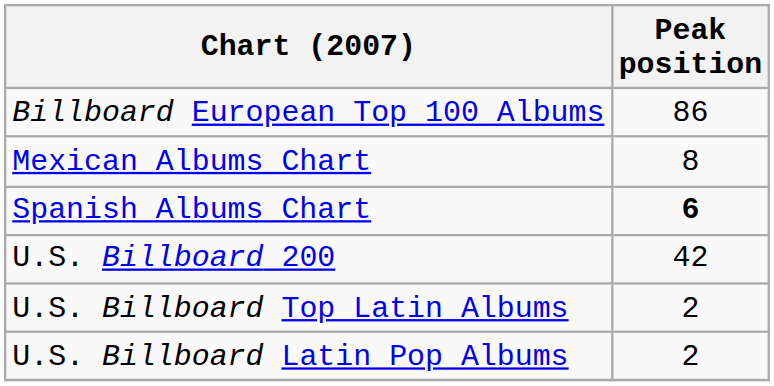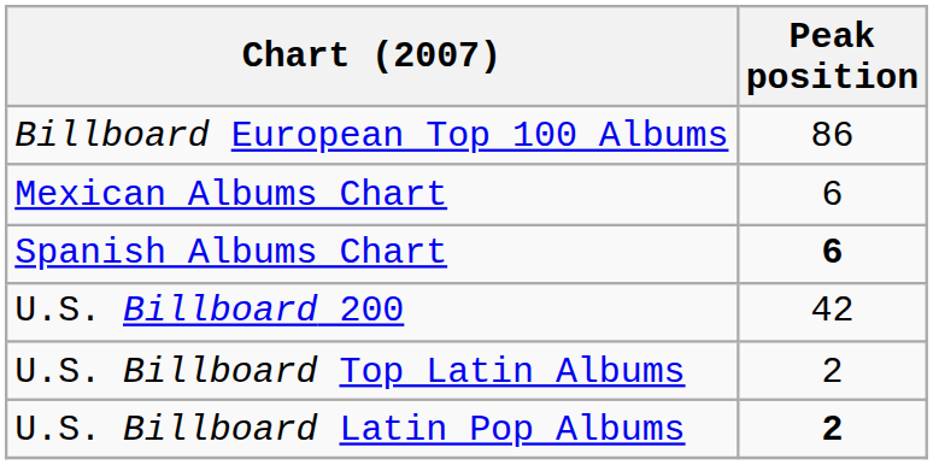 <table class="wikitable">
 <tr>
 <th align="left">Chart (2007)</th>
 <th align="left">Peak<br>position</th>
 </tr>
 <tr>
 <td align="left"><em>Billboard</em> <a href='#'>European Top 100 Albums</a></td>
 <td align="center">86</td>
 </tr>
 <tr>
 <td align="left"><a href='#'>Mexican Albums Chart</a></td>
-<td align="center">8</td>
+<td align="center">6</td>
 </tr>
 <tr>
 <td align="left"><a href='#'>Spanish Albums Chart</a></td>
 <td align="center"><strong>6</strong></td>
 </tr>
 <tr>
 <td align="left">U.S. <a href='#'><em>Billboard</em> 200</a></td>
 <td align="center">42</td>
 </tr>
 <tr>
 <td align="left">U.S. <em>Billboard</em> <a href='#'>Top Latin Albums</a></td>
 <td align="center">2</td>
 </tr>
 <tr>
 <td align="left">U.S. <em>Billboard</em> <a href='#'>Latin Pop Albums</a></td>
-<td align="center">2</td>
+<td align="center"><strong>2</strong></td>
 </tr>
 <tr>
 </tr>
 </table>
